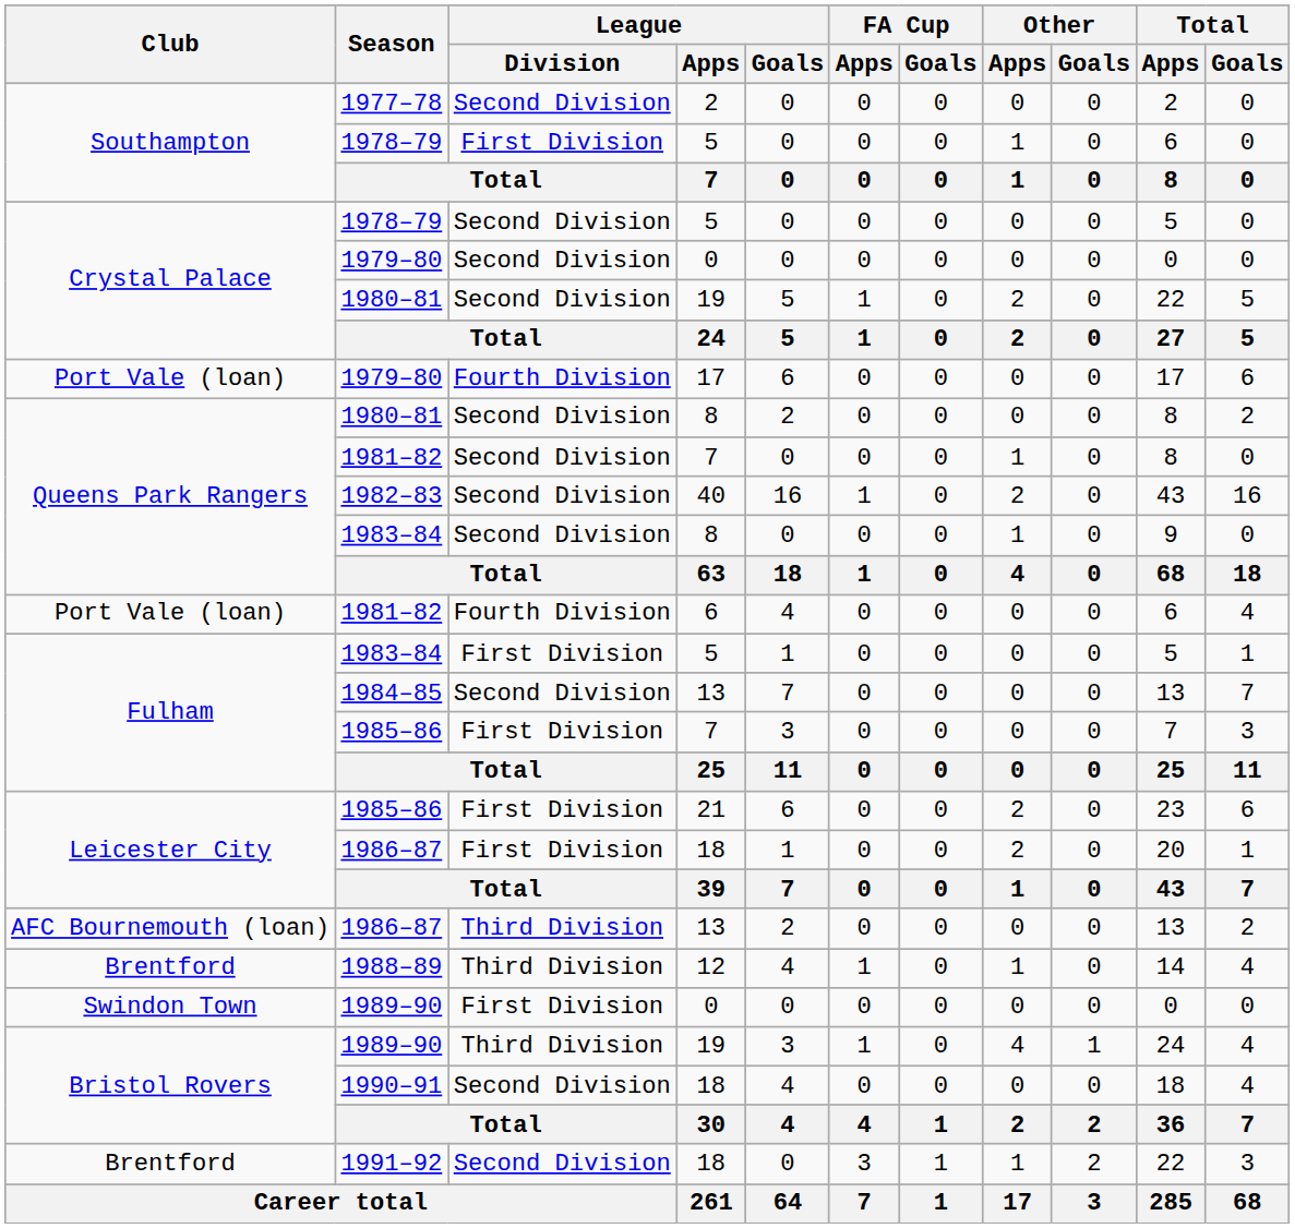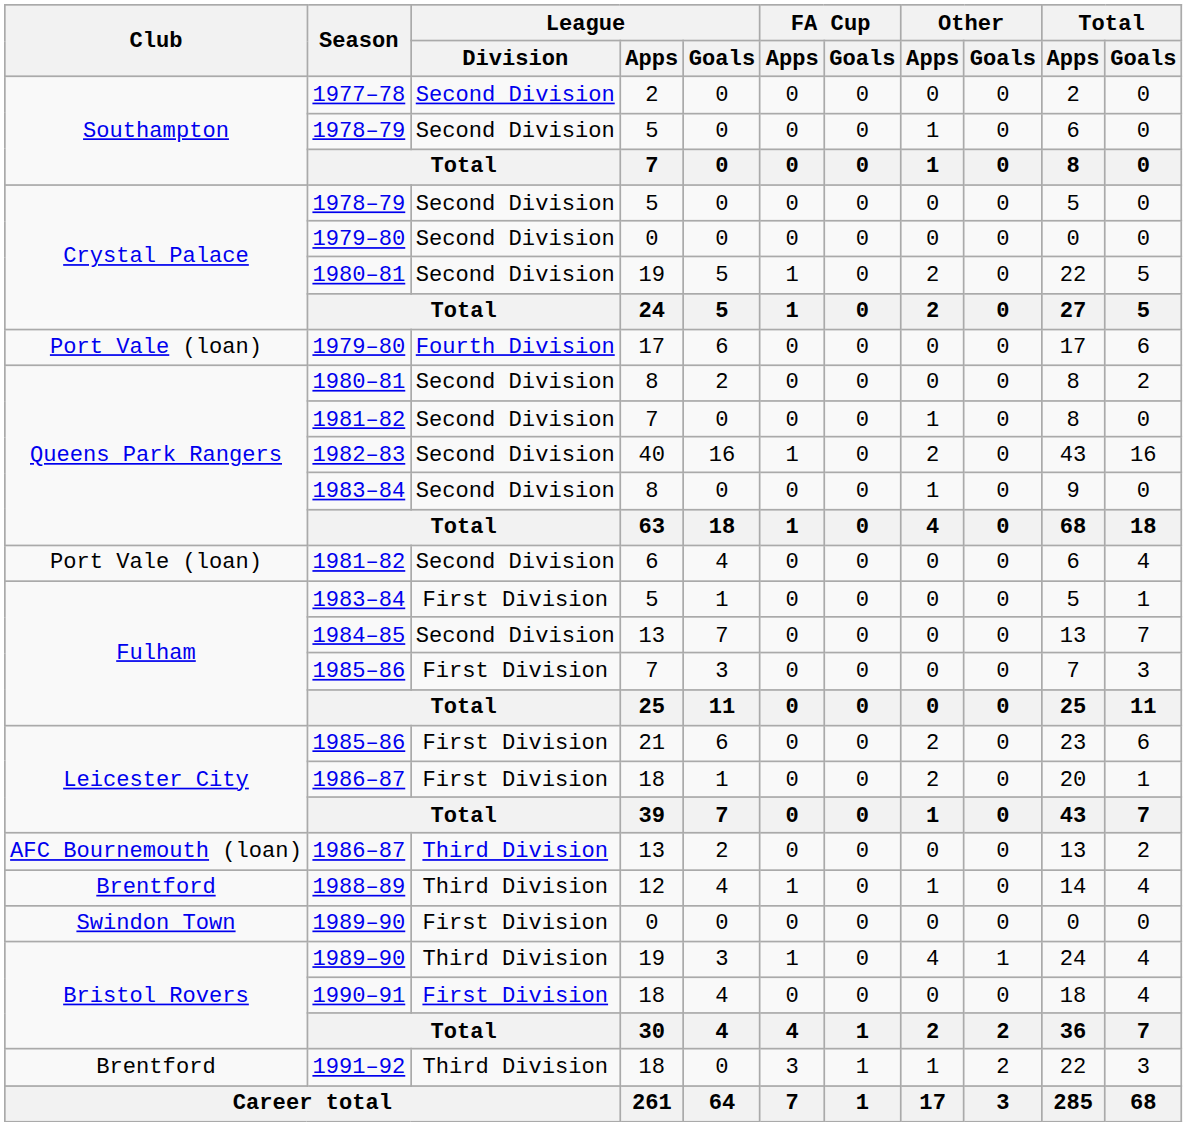 <table class="wikitable" style="text-align: center;">
 <tr>
 <th rowspan="2">Club</th>
 <th rowspan="2">Season</th>
 <th colspan="3">League</th>
 <th colspan="2">FA Cup</th>
 <th colspan="2">Other</th>
 <th colspan="2">Total</th>
 </tr>
 <tr>
 <th>Division</th>
 <th>Apps</th>
 <th>Goals</th>
 <th>Apps</th>
 <th>Goals</th>
 <th>Apps</th>
 <th>Goals</th>
 <th>Apps</th>
 <th>Goals</th>
 </tr>
 <tr>
 <td rowspan="3"><a href='#'>Southampton</a></td>
 <td><a href='#'>1977–78</a></td>
 <td><a href='#'>Second Division</a></td>
 <td>2</td>
 <td>0</td>
 <td>0</td>
 <td>0</td>
 <td>0</td>
 <td>0</td>
 <td>2</td>
 <td>0</td>
 </tr>
 <tr>
 <td><a href='#'>1978–79</a></td>
-<td><a href='#'>First Division</a></td>
+<td>Second Division</td>
 <td>5</td>
 <td>0</td>
 <td>0</td>
 <td>0</td>
 <td>1</td>
 <td>0</td>
 <td>6</td>
 <td>0</td>
 </tr>
 <tr>
 <th colspan="2">Total</th>
 <th>7</th>
 <th>0</th>
 <th>0</th>
 <th>0</th>
 <th>1</th>
 <th>0</th>
 <th>8</th>
 <th>0</th>
 </tr>
 <tr>
 <td rowspan="4"><a href='#'>Crystal Palace</a></td>
 <td><a href='#'>1978–79</a></td>
 <td>Second Division</td>
 <td>5</td>
 <td>0</td>
 <td>0</td>
 <td>0</td>
 <td>0</td>
 <td>0</td>
 <td>5</td>
 <td>0</td>
 </tr>
 <tr>
 <td><a href='#'>1979–80</a></td>
 <td>Second Division</td>
 <td>0</td>
 <td>0</td>
 <td>0</td>
 <td>0</td>
 <td>0</td>
 <td>0</td>
 <td>0</td>
 <td>0</td>
 </tr>
 <tr>
 <td><a href='#'>1980–81</a></td>
 <td>Second Division</td>
 <td>19</td>
 <td>5</td>
 <td>1</td>
 <td>0</td>
 <td>2</td>
 <td>0</td>
 <td>22</td>
 <td>5</td>
 </tr>
 <tr>
 <th colspan="2">Total</th>
 <th>24</th>
 <th>5</th>
 <th>1</th>
 <th>0</th>
 <th>2</th>
 <th>0</th>
 <th>27</th>
 <th>5</th>
 </tr>
 <tr>
 <td><a href='#'>Port Vale</a> (loan)</td>
 <td><a href='#'>1979–80</a></td>
 <td><a href='#'>Fourth Division</a></td>
 <td>17</td>
 <td>6</td>
 <td>0</td>
 <td>0</td>
 <td>0</td>
 <td>0</td>
 <td>17</td>
 <td>6</td>
 </tr>
 <tr>
 <td rowspan="5"><a href='#'>Queens Park Rangers</a></td>
 <td><a href='#'>1980–81</a></td>
 <td>Second Division</td>
 <td>8</td>
 <td>2</td>
 <td>0</td>
 <td>0</td>
 <td>0</td>
 <td>0</td>
 <td>8</td>
 <td>2</td>
 </tr>
 <tr>
 <td><a href='#'>1981–82</a></td>
 <td>Second Division</td>
 <td>7</td>
 <td>0</td>
 <td>0</td>
 <td>0</td>
 <td>1</td>
 <td>0</td>
 <td>8</td>
 <td>0</td>
 </tr>
 <tr>
 <td><a href='#'>1982–83</a></td>
 <td>Second Division</td>
 <td>40</td>
 <td>16</td>
 <td>1</td>
 <td>0</td>
 <td>2</td>
 <td>0</td>
 <td>43</td>
 <td>16</td>
 </tr>
 <tr>
 <td><a href='#'>1983–84</a></td>
 <td>Second Division</td>
 <td>8</td>
 <td>0</td>
 <td>0</td>
 <td>0</td>
 <td>1</td>
 <td>0</td>
 <td>9</td>
 <td>0</td>
 </tr>
 <tr>
 <th colspan="2">Total</th>
 <th>63</th>
 <th>18</th>
 <th>1</th>
 <th>0</th>
 <th>4</th>
 <th>0</th>
 <th>68</th>
 <th>18</th>
 </tr>
 <tr>
 <td>Port Vale (loan)</td>
 <td><a href='#'>1981–82</a></td>
-<td>Fourth Division</td>
+<td>Second Division</td>
 <td>6</td>
 <td>4</td>
 <td>0</td>
 <td>0</td>
 <td>0</td>
 <td>0</td>
 <td>6</td>
 <td>4</td>
 </tr>
 <tr>
 <td rowspan="4"><a href='#'>Fulham</a></td>
 <td><a href='#'>1983–84</a></td>
 <td>First Division</td>
 <td>5</td>
 <td>1</td>
 <td>0</td>
 <td>0</td>
 <td>0</td>
 <td>0</td>
 <td>5</td>
 <td>1</td>
 </tr>
 <tr>
 <td><a href='#'>1984–85</a></td>
 <td>Second Division</td>
 <td>13</td>
 <td>7</td>
 <td>0</td>
 <td>0</td>
 <td>0</td>
 <td>0</td>
 <td>13</td>
 <td>7</td>
 </tr>
 <tr>
 <td><a href='#'>1985–86</a></td>
 <td>First Division</td>
 <td>7</td>
 <td>3</td>
 <td>0</td>
 <td>0</td>
 <td>0</td>
 <td>0</td>
 <td>7</td>
 <td>3</td>
 </tr>
 <tr>
 <th colspan="2">Total</th>
 <th>25</th>
 <th>11</th>
 <th>0</th>
 <th>0</th>
 <th>0</th>
 <th>0</th>
 <th>25</th>
 <th>11</th>
 </tr>
 <tr>
 <td rowspan="3"><a href='#'>Leicester City</a></td>
 <td><a href='#'>1985–86</a></td>
 <td>First Division</td>
 <td>21</td>
 <td>6</td>
 <td>0</td>
 <td>0</td>
 <td>2</td>
 <td>0</td>
 <td>23</td>
 <td>6</td>
 </tr>
 <tr>
 <td><a href='#'>1986–87</a></td>
 <td>First Division</td>
 <td>18</td>
 <td>1</td>
 <td>0</td>
 <td>0</td>
 <td>2</td>
 <td>0</td>
 <td>20</td>
 <td>1</td>
 </tr>
 <tr>
 <th colspan="2">Total</th>
 <th>39</th>
 <th>7</th>
 <th>0</th>
 <th>0</th>
 <th>1</th>
 <th>0</th>
 <th>43</th>
 <th>7</th>
 </tr>
 <tr>
 <td><a href='#'>AFC Bournemouth</a> (loan)</td>
 <td><a href='#'>1986–87</a></td>
 <td><a href='#'>Third Division</a></td>
 <td>13</td>
 <td>2</td>
 <td>0</td>
 <td>0</td>
 <td>0</td>
 <td>0</td>
 <td>13</td>
 <td>2</td>
 </tr>
 <tr>
 <td><a href='#'>Brentford</a></td>
 <td><a href='#'>1988–89</a></td>
 <td>Third Division</td>
 <td>12</td>
 <td>4</td>
 <td>1</td>
 <td>0</td>
 <td>1</td>
 <td>0</td>
 <td>14</td>
 <td>4</td>
 </tr>
 <tr>
 <td><a href='#'>Swindon Town</a></td>
 <td><a href='#'>1989–90</a></td>
 <td>First Division</td>
 <td>0</td>
 <td>0</td>
 <td>0</td>
 <td>0</td>
 <td>0</td>
 <td>0</td>
 <td>0</td>
 <td>0</td>
 </tr>
 <tr>
 <td rowspan="3"><a href='#'>Bristol Rovers</a></td>
 <td><a href='#'>1989–90</a></td>
 <td>Third Division</td>
 <td>19</td>
 <td>3</td>
 <td>1</td>
 <td>0</td>
 <td>4</td>
 <td>1</td>
 <td>24</td>
 <td>4</td>
 </tr>
 <tr>
 <td><a href='#'>1990–91</a></td>
-<td>Second Division</td>
+<td><a href='#'>First Division</a></td>
 <td>18</td>
 <td>4</td>
 <td>0</td>
 <td>0</td>
 <td>0</td>
 <td>0</td>
 <td>18</td>
 <td>4</td>
 </tr>
 <tr>
 <th colspan="2">Total</th>
 <th>30</th>
 <th>4</th>
 <th>4</th>
 <th>1</th>
 <th>2</th>
 <th>2</th>
 <th>36</th>
 <th>7</th>
 </tr>
 <tr>
 <td>Brentford</td>
 <td><a href='#'>1991–92</a></td>
-<td><a href='#'>Second Division</a></td>
+<td>Third Division</td>
 <td>18</td>
 <td>0</td>
 <td>3</td>
 <td>1</td>
 <td>1</td>
 <td>2</td>
 <td>22</td>
 <td>3</td>
 </tr>
 <tr>
 <th colspan="3">Career total</th>
 <th>261</th>
 <th>64</th>
 <th>7</th>
 <th>1</th>
 <th>17</th>
 <th>3</th>
 <th>285</th>
 <th>68</th>
 </tr>
 </table>
